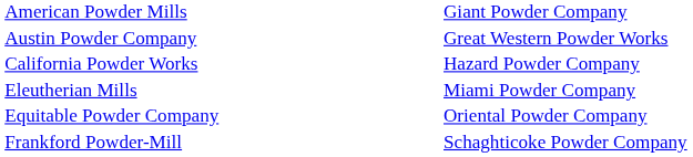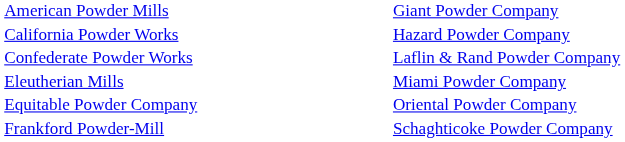 <table style="width: 50%; border: none; text-align: left;">
 <tr>
 <td><a href='#'>American Powder Mills</a></td>
 <td><a href='#'>Giant Powder Company</a></td>
 </tr>
 <tr>
-<td><a href='#'>Austin Powder Company</a></td>
-<td><a href='#'>Great Western Powder Works</a></td>
+<td><a href='#'>California Powder Works</a></td>
+<td><a href='#'>Hazard Powder Company</a></td>
 </tr>
 <tr>
-<td><a href='#'>California Powder Works</a></td>
-<td><a href='#'>Hazard Powder Company</a></td>
+<td><a href='#'>Confederate Powder Works</a></td>
+<td><a href='#'>Laflin & Rand Powder Company</a></td>
 </tr>
 <tr>
 <td><a href='#'>Eleutherian Mills</a></td>
 <td><a href='#'>Miami Powder Company</a></td>
 </tr>
 <tr>
 <td><a href='#'>Equitable Powder Company</a></td>
 <td><a href='#'>Oriental Powder Company</a></td>
 </tr>
 <tr>
 <td><a href='#'>Frankford Powder-Mill</a></td>
 <td><a href='#'>Schaghticoke Powder Company</a></td>
 </tr>
 </table>
